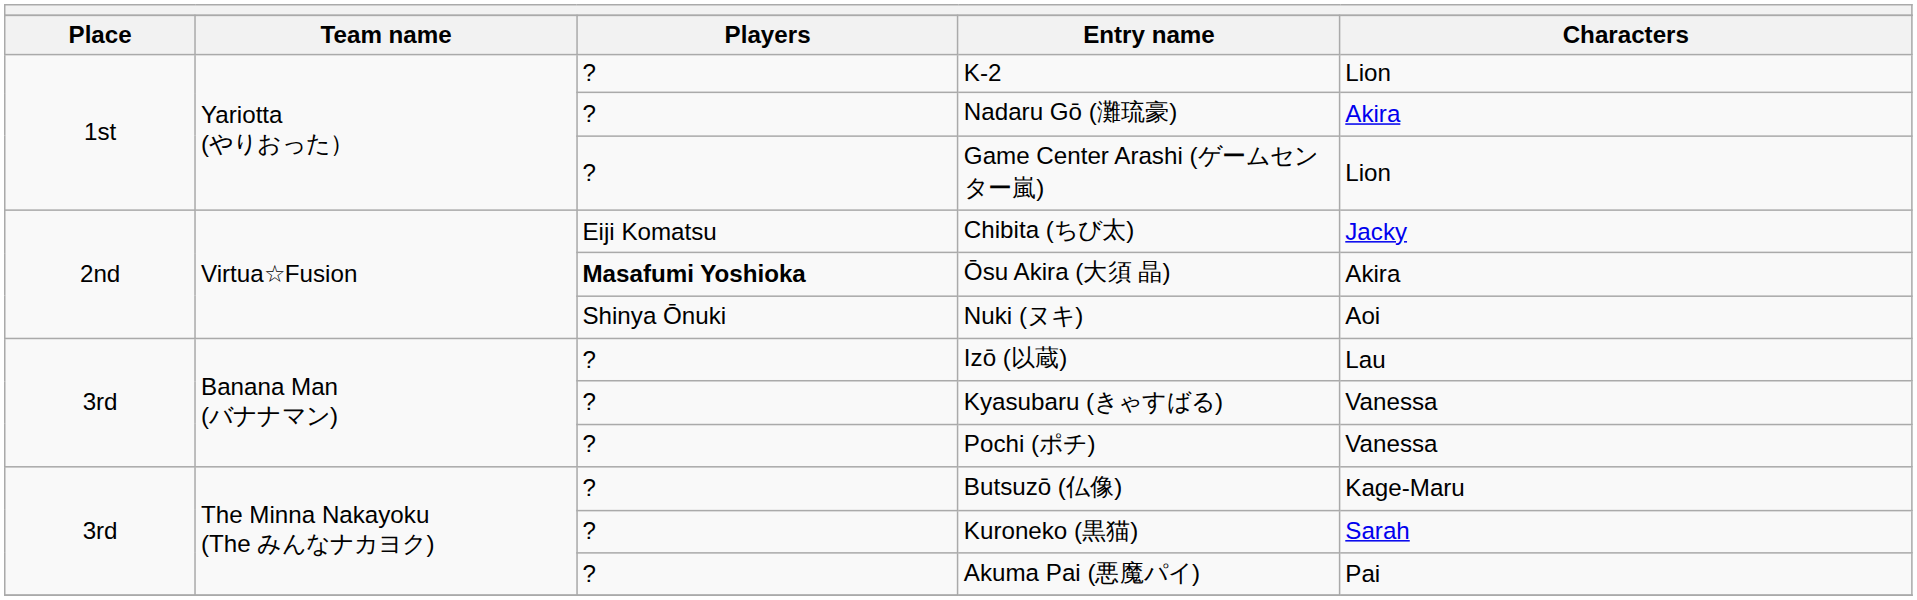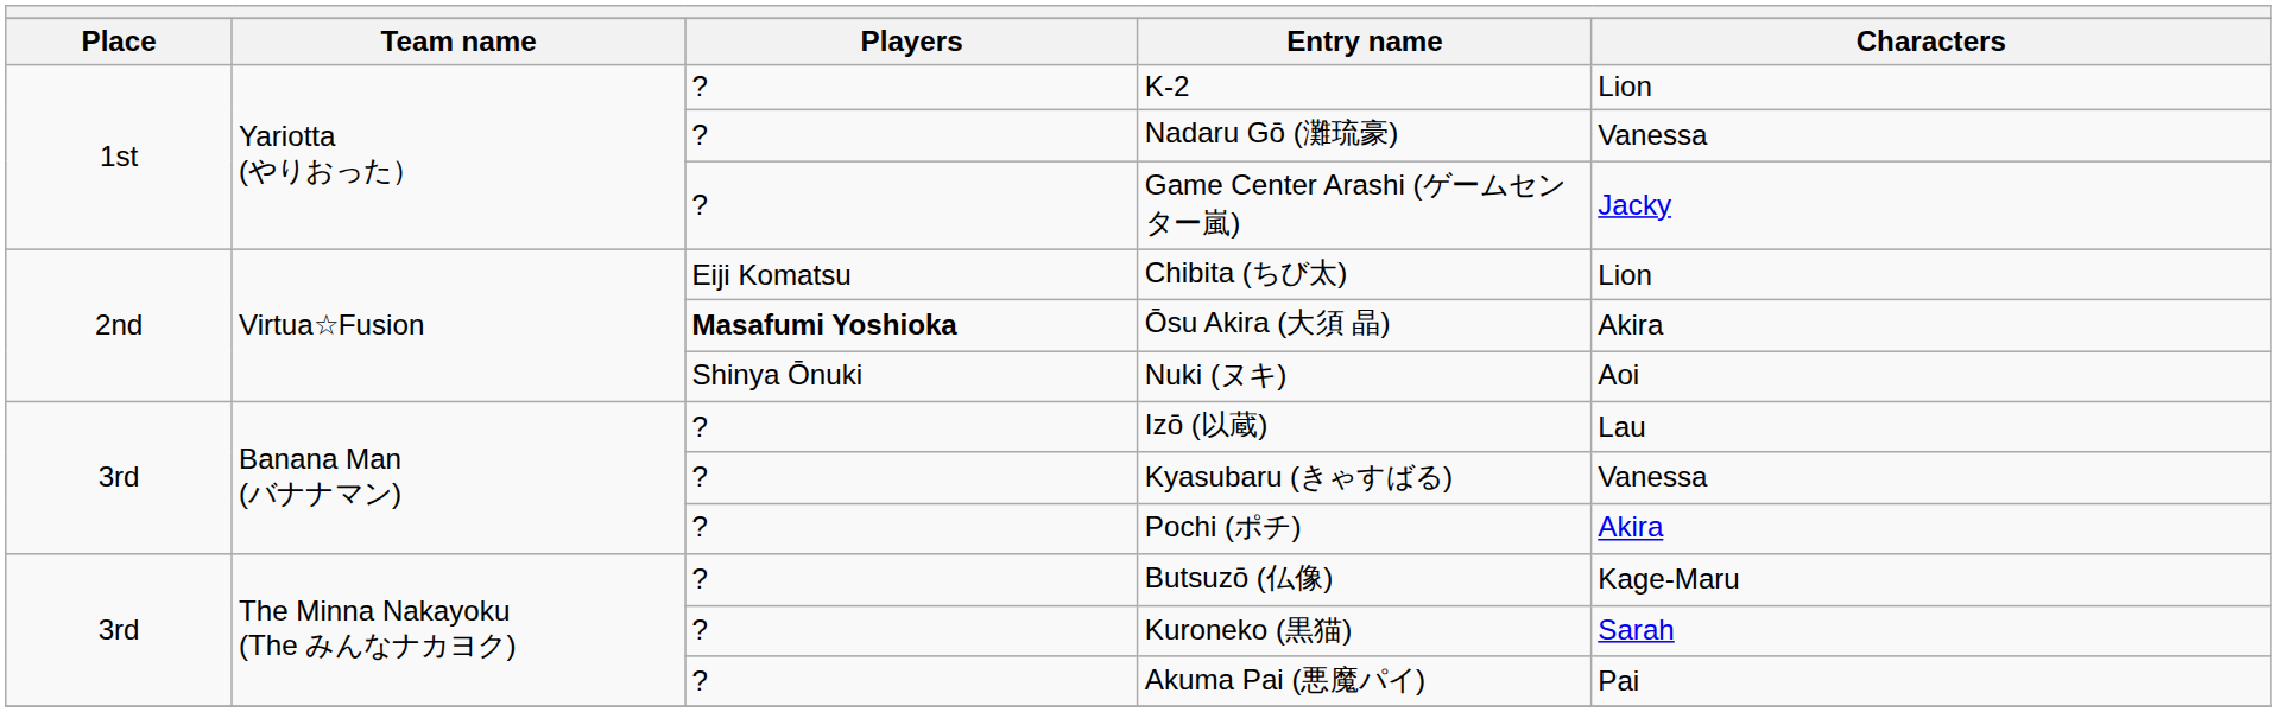 <table class="wikitable" width=100%>
 <tr>
 <th colspan=5></th>
 </tr>
 <tr bgcolor="#dddddd">
 </tr>
 <tr>
 <th width=10%>Place</th>
 <th width=20%>Team name</th>
 <th width=20%>Players</th>
 <th width=20%>Entry name</th>
 <th width=30%>Characters</th>
 </tr>
 <tr>
 <td align=center rowspan="3">1st</td>
 <td rowspan="3">Yariotta<br>(やりおった）</td>
 <td>?</td>
 <td>K-2</td>
 <td>Lion</td>
 </tr>
 <tr>
 <td>?</td>
 <td>Nadaru Gō (灘琉豪)</td>
-<td><a href='#'>Akira</a></td>
+<td>Vanessa</td>
 </tr>
 <tr>
 <td>?</td>
 <td>Game Center Arashi (ゲームセンター嵐)</td>
-<td>Lion</td>
+<td><a href='#'>Jacky</a></td>
 </tr>
 <tr>
 <td align=center rowspan="3">2nd</td>
 <td rowspan="3">Virtua☆Fusion</td>
 <td>Eiji Komatsu</td>
 <td>Chibita (ちび太)</td>
-<td><a href='#'>Jacky</a></td>
+<td>Lion</td>
 </tr>
 <tr>
 <td><strong>Masafumi Yoshioka</strong></td>
 <td>Ōsu Akira (大須 晶)</td>
 <td>Akira</td>
 </tr>
 <tr>
 <td>Shinya Ōnuki</td>
 <td>Nuki (ヌキ)</td>
 <td>Aoi</td>
 </tr>
 <tr>
 <td align=center rowspan="3">3rd</td>
 <td rowspan="3">Banana Man<br>(バナナマン)</td>
 <td>?</td>
 <td>Izō (以蔵)</td>
 <td>Lau</td>
 </tr>
 <tr>
 <td>?</td>
 <td>Kyasubaru (きゃすばる)</td>
 <td>Vanessa</td>
 </tr>
 <tr>
 <td>?</td>
 <td>Pochi (ポチ)</td>
-<td>Vanessa</td>
+<td><a href='#'>Akira</a></td>
 </tr>
 <tr>
 <td align=center rowspan="3">3rd</td>
 <td rowspan="3">The Minna Nakayoku<br>(The みんなナカヨク)</td>
 <td>?</td>
 <td>Butsuzō (仏像)</td>
 <td>Kage-Maru</td>
 </tr>
 <tr>
 <td>?</td>
 <td>Kuroneko  (黒猫)</td>
 <td><a href='#'>Sarah</a></td>
 </tr>
 <tr>
 <td>?</td>
 <td>Akuma Pai (悪魔パイ)</td>
 <td>Pai</td>
 </tr>
 <tr>
 </tr>
 </table>
